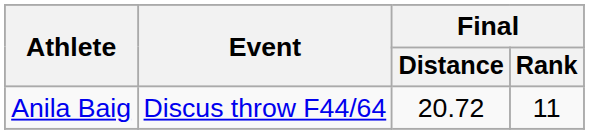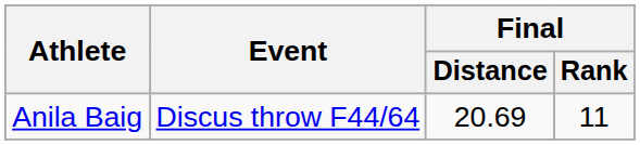 <table class="wikitable" style="font-size:90%; text-align:center">
 <tr>
 <th rowspan=2>Athlete</th>
 <th rowspan=2>Event</th>
 <th colspan=2>Final</th>
 </tr>
 <tr style="font-size:95%">
 <th>Distance</th>
 <th>Rank</th>
 </tr>
 <tr>
 <td align=left><a href='#'>Anila Baig</a></td>
 <td align=left><a href='#'>Discus throw F44/64</a></td>
-<td>20.72</td>
+<td>20.69</td>
 <td>11</td>
 </tr>
 </table>
